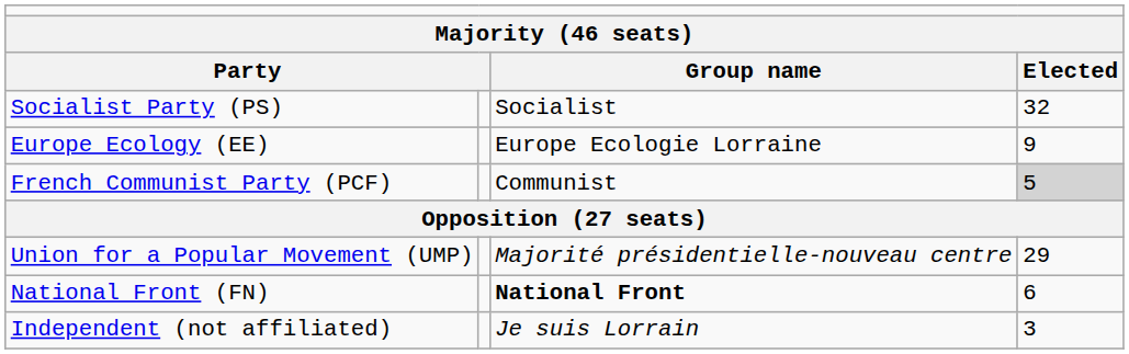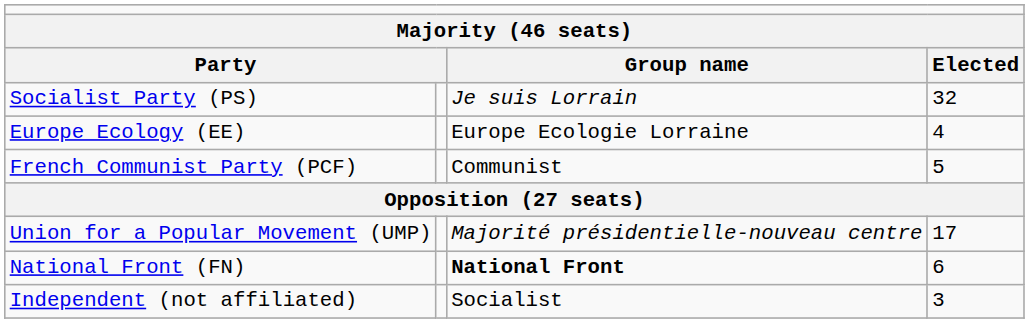 <table class="wikitable">
 <tr>
 <td colspan="4"></td>
 </tr>
 <tr>
 <th colspan="4">Majority (46 seats)</th>
 </tr>
 <tr>
 <th colspan="2">Party</th>
 <th>Group name</th>
 <th>Elected</th>
 </tr>
 <tr>
 <td><a href='#'>Socialist Party</a> (PS)</td>
 <td></td>
-<td>Socialist</td>
+<td><em>Je suis Lorrain</em></td>
 <td>32</td>
 </tr>
 <tr>
 <td><a href='#'>Europe Ecology</a> (EE)</td>
 <td></td>
 <td>Europe Ecologie Lorraine</td>
-<td>9</td>
+<td>4</td>
 </tr>
 <tr>
 <td><a href='#'>French Communist Party</a> (PCF)</td>
 <td></td>
 <td>Communist</td>
-<td style="background: lightgrey;">5</td>
+<td>5</td>
 </tr>
 <tr>
 <th colspan="4">Opposition (27 seats)</th>
 </tr>
 <tr>
 <td><a href='#'>Union for a Popular Movement</a> (UMP)</td>
 <td></td>
 <td><em>Majorité présidentielle-nouveau centre</em></td>
-<td>29</td>
+<td>17</td>
 </tr>
 <tr>
 <td><a href='#'>National Front</a> (FN)</td>
 <td></td>
 <td><strong>National Front</strong></td>
 <td>6</td>
 </tr>
 <tr>
 <td><a href='#'>Independent</a> (not affiliated)</td>
 <td></td>
-<td><em>Je suis Lorrain</em></td>
+<td>Socialist</td>
 <td>3</td>
 </tr>
 </table>
